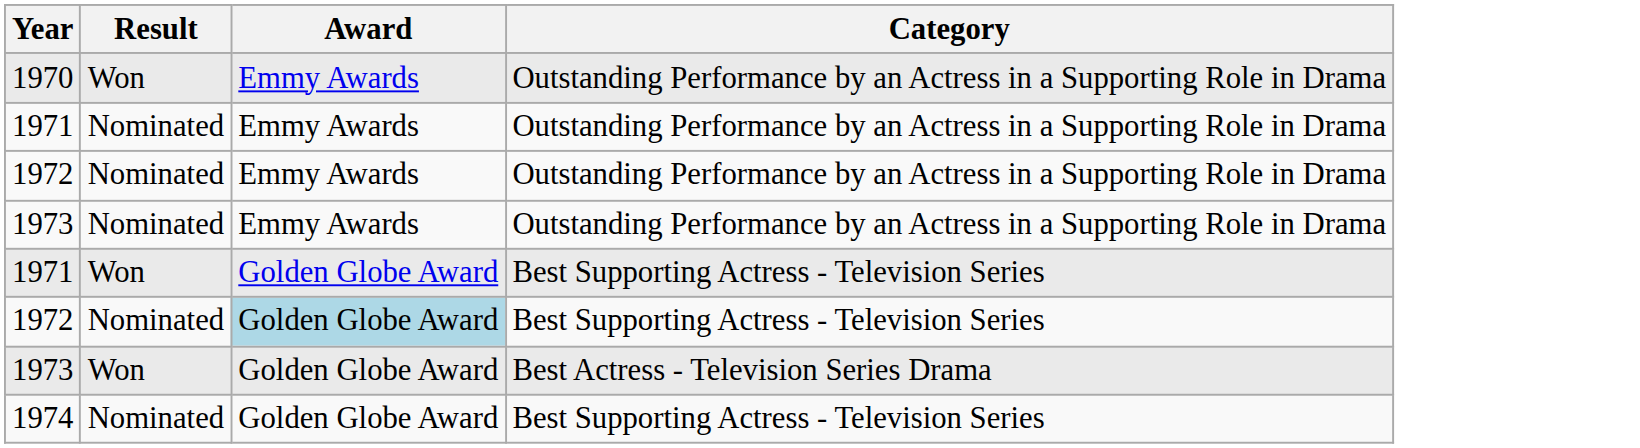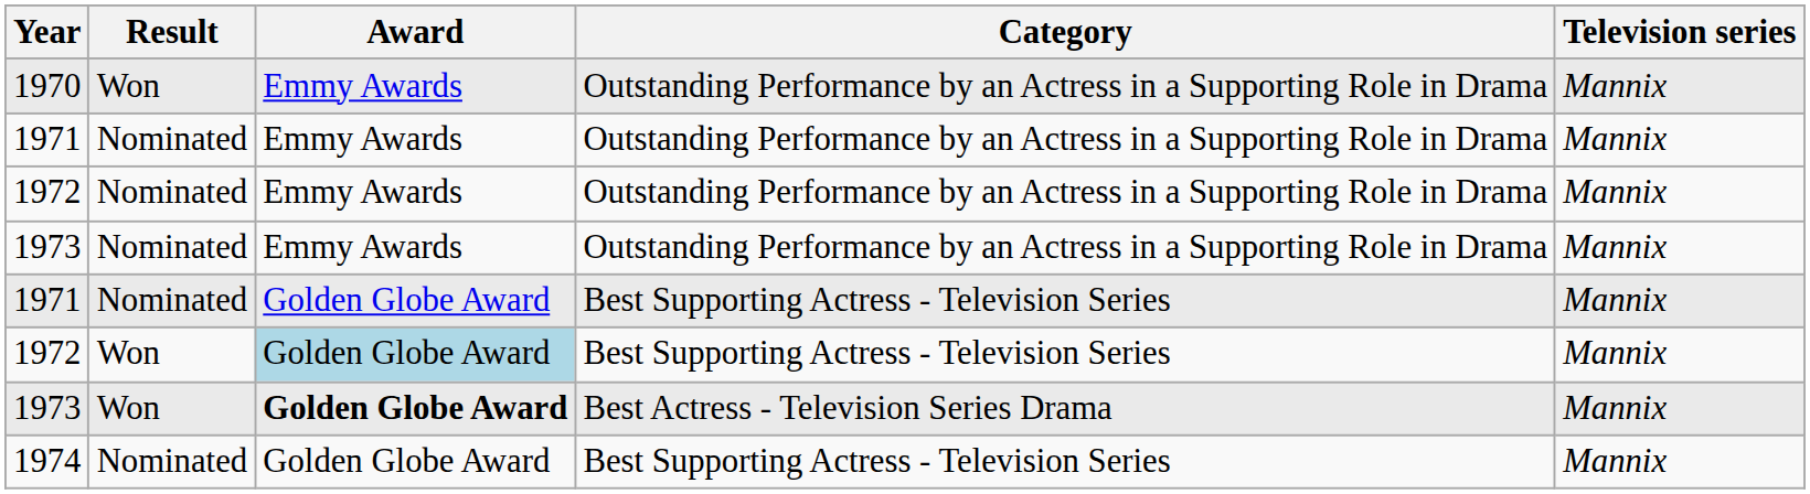 <table class="wikitable">
 <tr>
 <th>Year</th>
 <th>Result</th>
 <th>Award</th>
 <th>Category</th>
+<th>Television series</th>
 </tr>
 <tr style="background:#eaeaea;">
 <td>1970</td>
 <td>Won</td>
 <td><a href='#'>Emmy Awards</a></td>
 <td>Outstanding Performance by an Actress in a Supporting Role in Drama</td>
+<td><em>Mannix</em></td>
 </tr>
 <tr>
 <td>1971</td>
 <td>Nominated</td>
 <td>Emmy Awards</td>
 <td>Outstanding Performance by an Actress in a Supporting Role in Drama</td>
+<td><em>Mannix</em></td>
 </tr>
 <tr>
 <td>1972</td>
 <td>Nominated</td>
 <td>Emmy Awards</td>
 <td>Outstanding Performance by an Actress in a Supporting Role in Drama</td>
+<td><em>Mannix</em></td>
 </tr>
 <tr>
 <td>1973</td>
 <td>Nominated</td>
 <td>Emmy Awards</td>
 <td>Outstanding Performance by an Actress in a Supporting Role in Drama</td>
+<td><em>Mannix</em></td>
 </tr>
 <tr style="background:#eaeaea;">
 <td>1971</td>
-<td>Won</td>
+<td>Nominated</td>
 <td><a href='#'>Golden Globe Award</a></td>
 <td>Best Supporting Actress - Television Series</td>
+<td><em>Mannix</em></td>
 </tr>
 <tr>
 <td>1972</td>
-<td>Nominated</td>
+<td>Won</td>
 <td style="background: lightblue;">Golden Globe Award</td>
 <td>Best Supporting Actress - Television Series</td>
+<td><em>Mannix</em></td>
 </tr>
 <tr style="background:#eaeaea;"|>
 <td>1973</td>
 <td>Won</td>
-<td>Golden Globe Award</td>
+<td><strong>Golden Globe Award</strong></td>
 <td>Best Actress - Television Series Drama</td>
+<td><em>Mannix</em></td>
 </tr>
 <tr>
 <td>1974</td>
 <td>Nominated</td>
 <td>Golden Globe Award</td>
 <td>Best Supporting Actress - Television Series</td>
+<td><em>Mannix</em></td>
 </tr>
 </table>
